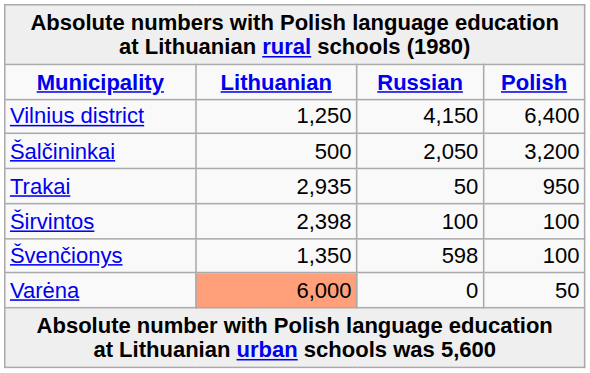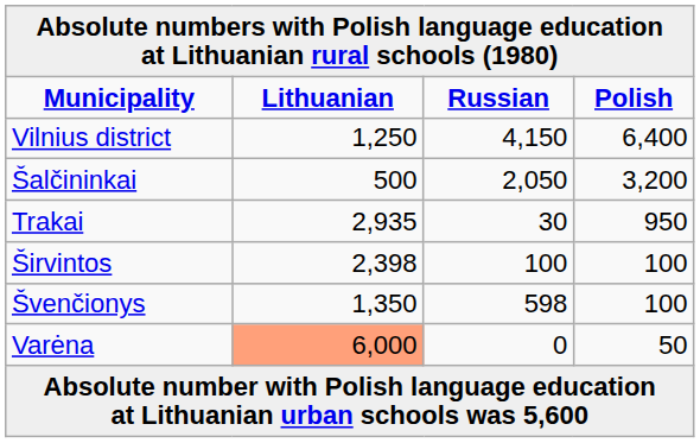 <table class="wikitable sortable floatright" style="width:380px; font-size:90%;">
 <tr>
 <th colspan="4" style="background:#efefef;">Absolute numbers with Polish language education<br>at Lithuanian <a href='#'>rural</a> schools (1980)</th>
 </tr>
 <tr>
 <th style="background:#f9f9f9;"><a href='#'>Municipality</a></th>
 <th style="background:#f9f9f9;"><a href='#'>Lithuanian</a></th>
 <th style="background:#f9f9f9;"><a href='#'>Russian</a></th>
 <th style="background:#f9f9f9;"><a href='#'>Polish</a></th>
 </tr>
 <tr>
 <td><a href='#'>Vilnius district</a></td>
 <td style="text-align:right;">1,250</td>
 <td style="text-align:right;">4,150</td>
 <td style="text-align:right;">6,400</td>
 </tr>
 <tr>
 <td><a href='#'>Šalčininkai</a></td>
 <td style="text-align:right;">500</td>
 <td style="text-align:right;">2,050</td>
 <td style="text-align:right;">3,200</td>
 </tr>
 <tr>
 <td><a href='#'>Trakai</a></td>
 <td style="text-align:right;">2,935</td>
-<td style="text-align:right;">50</td>
+<td style="text-align:right;">30</td>
 <td style="text-align:right;">950</td>
 </tr>
 <tr>
 <td><a href='#'>Širvintos</a></td>
 <td style="text-align:right;">2,398</td>
 <td style="text-align:right;">100</td>
 <td style="text-align:right;">100</td>
 </tr>
 <tr>
 <td><a href='#'>Švenčionys</a></td>
 <td style="text-align:right;">1,350</td>
 <td style="text-align:right;">598</td>
 <td style="text-align:right;">100</td>
 </tr>
 <tr>
 <td><a href='#'>Varėna</a></td>
 <td style="background: lightsalmon; text-align:right;">6,000</td>
 <td style="text-align:right;">0</td>
 <td style="text-align:right;">50</td>
 </tr>
 <tr>
 <th colspan="4" style="background:#efefef;">Absolute number with Polish language education<br>at Lithuanian <a href='#'>urban</a> schools was 5,600</th>
 </tr>
 </table>
